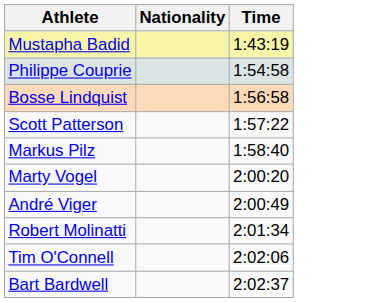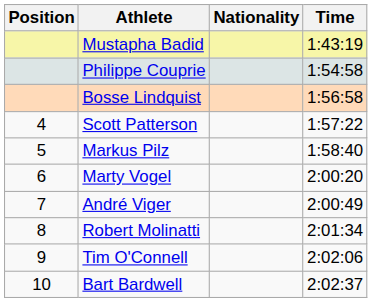 <table class="wikitable sortable">
 <tr>
+<th>Position</th>
 <th>Athlete</th>
 <th>Nationality</th>
 <th>Time</th>
 </tr>
 <tr bgcolor=#F7F6A8>
+<td align=center></td>
 <td><a href='#'>Mustapha Badid</a></td>
 <td></td>
 <td>1:43:19</td>
 </tr>
 <tr bgcolor=#DCE5E5>
+<td align=center></td>
 <td><a href='#'>Philippe Couprie</a></td>
 <td></td>
 <td>1:54:58</td>
 </tr>
 <tr bgcolor=#FFDAB9>
+<td align=center></td>
 <td><a href='#'>Bosse Lindquist</a></td>
 <td></td>
 <td>1:56:58</td>
 </tr>
 <tr>
+<td align=center>4</td>
 <td><a href='#'>Scott Patterson</a></td>
 <td></td>
 <td>1:57:22</td>
 </tr>
 <tr>
+<td align=center>5</td>
 <td><a href='#'>Markus Pilz</a></td>
 <td></td>
 <td>1:58:40</td>
 </tr>
 <tr>
+<td align=center>6</td>
 <td><a href='#'>Marty Vogel</a></td>
 <td></td>
 <td>2:00:20</td>
 </tr>
 <tr>
+<td align=center>7</td>
 <td><a href='#'>André Viger</a></td>
 <td></td>
 <td>2:00:49</td>
 </tr>
 <tr>
+<td align=center>8</td>
 <td><a href='#'>Robert Molinatti</a></td>
 <td></td>
 <td>2:01:34</td>
 </tr>
 <tr>
+<td align=center>9</td>
 <td><a href='#'>Tim O'Connell</a></td>
 <td></td>
 <td>2:02:06</td>
 </tr>
 <tr>
+<td align=center>10</td>
 <td><a href='#'>Bart Bardwell</a></td>
 <td></td>
 <td>2:02:37</td>
 </tr>
 </table>
